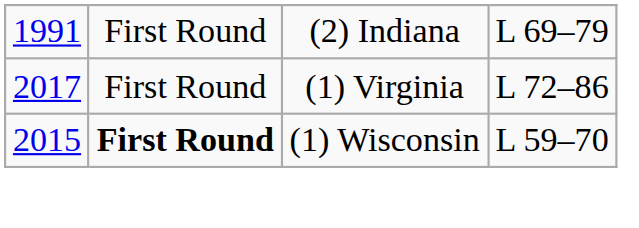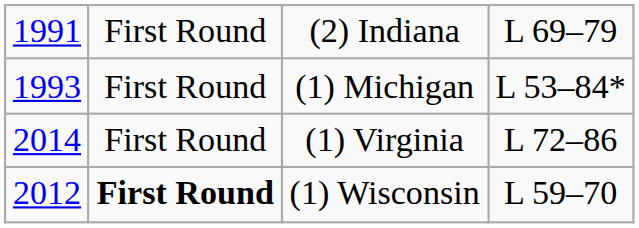 <table class="wikitable">
 <tr align="center">
 <td><a href='#'>1991</a></td>
 <td>First Round</td>
 <td>(2) Indiana</td>
 <td>L 69–79</td>
 </tr>
 <tr align="center">
-<td><a href='#'>2017</a></td>
+<td><a href='#'>1993</a></td>
+<td>First Round</td>
+<td>(1) Michigan</td>
+<td>L 53–84*</td>
+</tr>
+<tr align="center">
+<td><a href='#'>2014</a></td>
 <td>First Round</td>
 <td>(1) Virginia</td>
 <td>L 72–86</td>
 </tr>
 <tr align="center">
-<td><a href='#'>2015</a></td>
+<td><a href='#'>2012</a></td>
 <td><strong>First Round</strong></td>
 <td>(1) Wisconsin</td>
 <td>L 59–70</td>
 </tr>
 </table>
